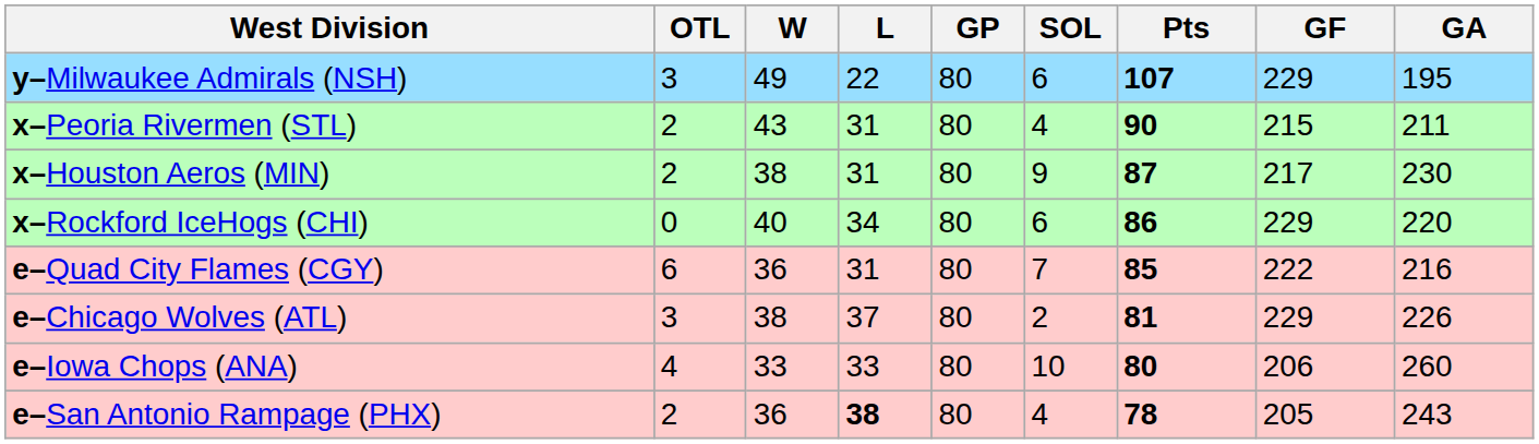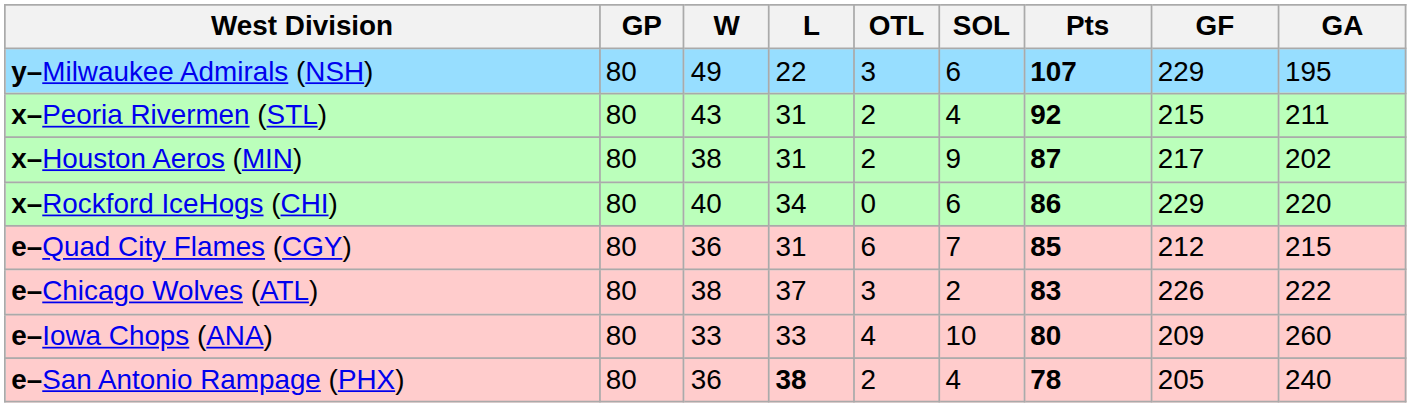 <table class="wikitable">
 <tr>
 <th bgcolor="#DDDDFF" width="35%">West Division</th>
-<th bgcolor="#DDDDFF" width="5%">OTL</th>
+<th bgcolor="#DDDDFF" width="5%">GP</th>
 <th bgcolor="#DDDDFF" width="5%">W</th>
 <th bgcolor="#DDDDFF" width="5%">L</th>
-<th bgcolor="#DDDDFF" width="5%">GP</th>
+<th bgcolor="#DDDDFF" width="5%">OTL</th>
 <th bgcolor="#DDDDFF" width="5%">SOL</th>
 <th bgcolor="#DDDDFF" width="7.5%">Pts</th>
 <th bgcolor="#DDDDFF" width="7.5%">GF</th>
 <th bgcolor="#DDDDFF" width="7.5%">GA</th>
 </tr>
 <tr bgcolor=#97DEFF |>
 <td><strong>y–</strong><a href='#'>Milwaukee Admirals</a> (<a href='#'>NSH</a>)</td>
-<td>3</td>
+<td>80</td>
 <td>49</td>
 <td>22</td>
-<td>80</td>
+<td>3</td>
 <td>6</td>
 <td><strong>107</strong></td>
 <td>229</td>
 <td>195</td>
 </tr>
 <tr bgcolor=#bbffbb>
 <td><strong>x–</strong><a href='#'>Peoria Rivermen</a> (<a href='#'>STL</a>)</td>
-<td>2</td>
+<td>80</td>
 <td>43</td>
 <td>31</td>
-<td>80</td>
+<td>2</td>
 <td>4</td>
-<td><strong>90</strong></td>
+<td><strong>92</strong></td>
 <td>215</td>
 <td>211</td>
 </tr>
 <tr bgcolor=#bbffbb>
 <td><strong>x–</strong><a href='#'>Houston Aeros</a> (<a href='#'>MIN</a>)</td>
-<td>2</td>
+<td>80</td>
 <td>38</td>
 <td>31</td>
-<td>80</td>
+<td>2</td>
 <td>9</td>
 <td><strong>87</strong></td>
 <td>217</td>
-<td>230</td>
+<td>202</td>
 </tr>
 <tr bgcolor=#bbffbb>
 <td><strong>x–</strong><a href='#'>Rockford IceHogs</a> (<a href='#'>CHI</a>)</td>
-<td>0</td>
+<td>80</td>
 <td>40</td>
 <td>34</td>
-<td>80</td>
+<td>0</td>
 <td>6</td>
 <td><strong>86</strong></td>
 <td>229</td>
 <td>220</td>
 </tr>
 <tr bgcolor=#ffcccc>
 <td><strong>e–</strong><a href='#'>Quad City Flames</a> (<a href='#'>CGY</a>)</td>
-<td>6</td>
+<td>80</td>
 <td>36</td>
 <td>31</td>
-<td>80</td>
+<td>6</td>
 <td>7</td>
 <td><strong>85</strong></td>
-<td>222</td>
-<td>216</td>
+<td>212</td>
+<td>215</td>
 </tr>
 <tr bgcolor=#ffcccc>
 <td><strong>e–</strong><a href='#'>Chicago Wolves</a> (<a href='#'>ATL</a>)</td>
-<td>3</td>
+<td>80</td>
 <td>38</td>
 <td>37</td>
-<td>80</td>
+<td>3</td>
 <td>2</td>
-<td><strong>81</strong></td>
-<td>229</td>
+<td><strong>83</strong></td>
 <td>226</td>
+<td>222</td>
 </tr>
 <tr bgcolor=#ffcccc>
 <td><strong>e–</strong><a href='#'>Iowa Chops</a> (<a href='#'>ANA</a>)</td>
-<td>4</td>
+<td>80</td>
 <td>33</td>
 <td>33</td>
-<td>80</td>
+<td>4</td>
 <td>10</td>
 <td><strong>80</strong></td>
-<td>206</td>
+<td>209</td>
 <td>260</td>
 </tr>
 <tr bgcolor=#ffcccc>
 <td><strong>e–</strong><a href='#'>San Antonio Rampage</a> (<a href='#'>PHX</a>)</td>
-<td>2</td>
+<td>80</td>
 <td>36</td>
 <td><strong>38</strong></td>
-<td>80</td>
+<td>2</td>
 <td>4</td>
 <td><strong>78</strong></td>
 <td>205</td>
-<td>243</td>
+<td>240</td>
 </tr>
 </table>
